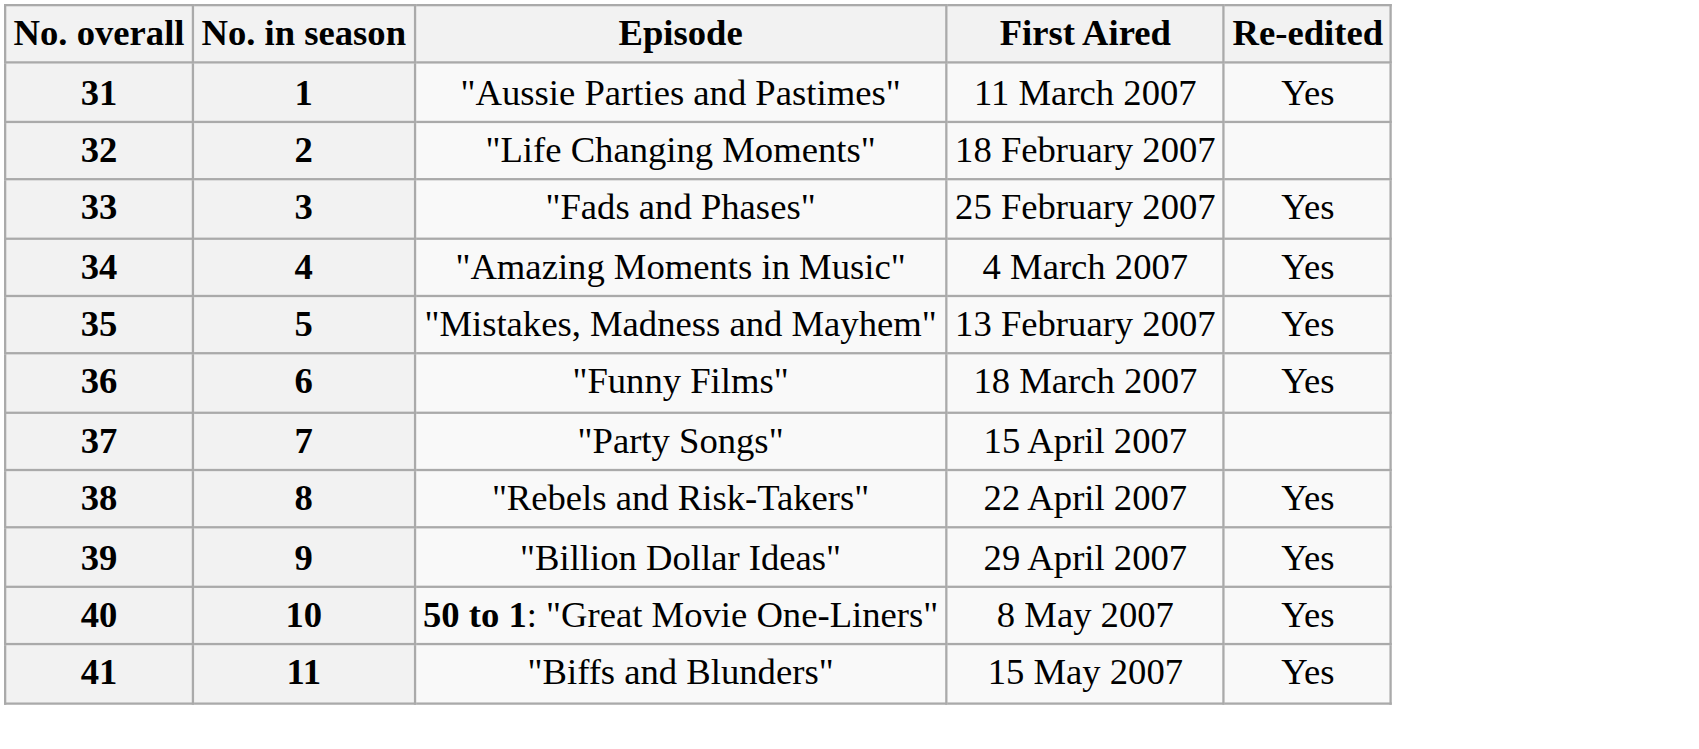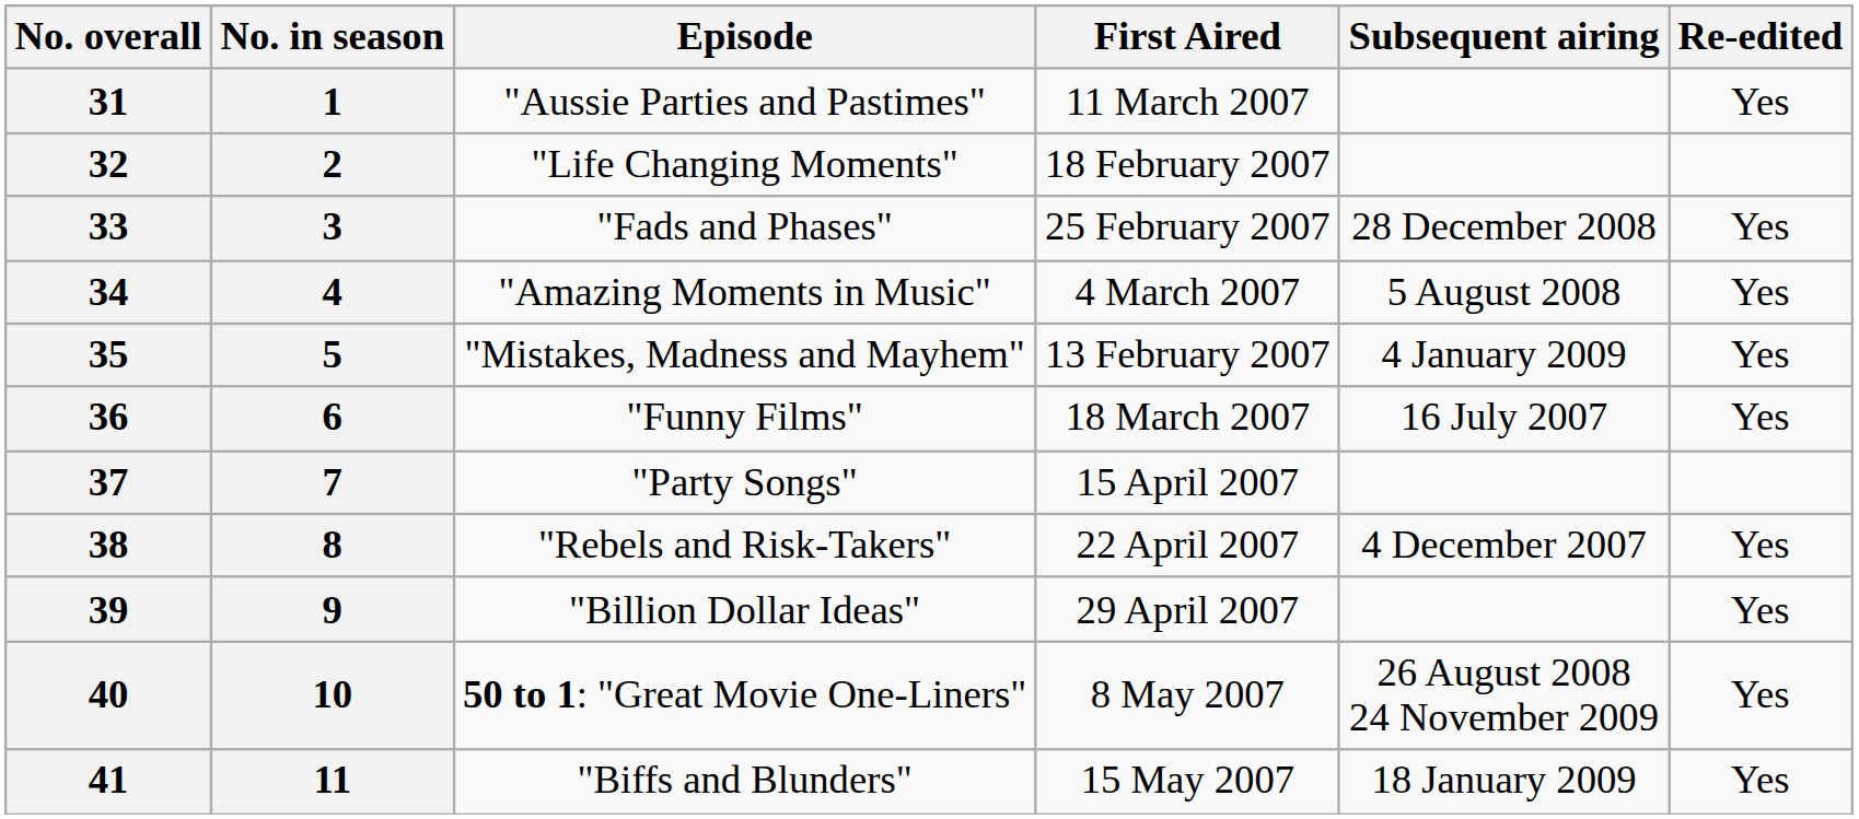 <table class="wikitable plainrowheaders" style="text-align:center;">
 <tr>
 <th>No. overall</th>
 <th>No. in season</th>
 <th>Episode</th>
 <th>First Aired</th>
+<th>Subsequent airing</th>
 <th>Re-edited</th>
 </tr>
 <tr>
 <th>31</th>
 <th>1</th>
 <td>"Aussie Parties and Pastimes"</td>
 <td>11 March 2007</td>
+<td></td>
 <td>Yes</td>
 </tr>
 <tr>
 <th>32</th>
 <th>2</th>
 <td>"Life Changing Moments"</td>
 <td>18 February 2007</td>
 <td></td>
+<td></td>
 </tr>
 <tr>
 <th>33</th>
 <th>3</th>
 <td>"Fads and Phases"</td>
 <td>25 February 2007</td>
+<td>28 December 2008</td>
 <td>Yes</td>
 </tr>
 <tr>
 <th>34</th>
 <th>4</th>
 <td>"Amazing Moments in Music"</td>
 <td>4 March 2007</td>
+<td>5 August 2008</td>
 <td>Yes</td>
 </tr>
 <tr>
 <th>35</th>
 <th>5</th>
 <td>"Mistakes, Madness and Mayhem"</td>
 <td>13 February 2007</td>
+<td>4 January 2009</td>
 <td>Yes</td>
 </tr>
 <tr>
 <th>36</th>
 <th>6</th>
 <td>"Funny Films"</td>
 <td>18 March 2007</td>
+<td>16 July 2007</td>
 <td>Yes</td>
 </tr>
 <tr>
 <th>37</th>
 <th>7</th>
 <td>"Party Songs"</td>
 <td>15 April 2007</td>
 <td></td>
+<td></td>
 </tr>
 <tr>
 <th>38</th>
 <th>8</th>
 <td>"Rebels and Risk-Takers"</td>
 <td>22 April 2007</td>
+<td>4 December 2007</td>
 <td>Yes</td>
 </tr>
 <tr>
 <th>39</th>
 <th>9</th>
 <td>"Billion Dollar Ideas"</td>
 <td>29 April 2007</td>
+<td></td>
 <td>Yes</td>
 </tr>
 <tr>
 <th>40</th>
 <th>10</th>
 <td><strong>50 to 1</strong>: "Great Movie One-Liners"<br></td>
 <td>8 May 2007</td>
+<td>26 August 2008<br>24 November 2009</td>
 <td>Yes</td>
 </tr>
 <tr>
 <th>41</th>
 <th>11</th>
 <td>"Biffs and Blunders"</td>
 <td>15 May 2007</td>
+<td>18 January 2009</td>
 <td>Yes</td>
 </tr>
 </table>
